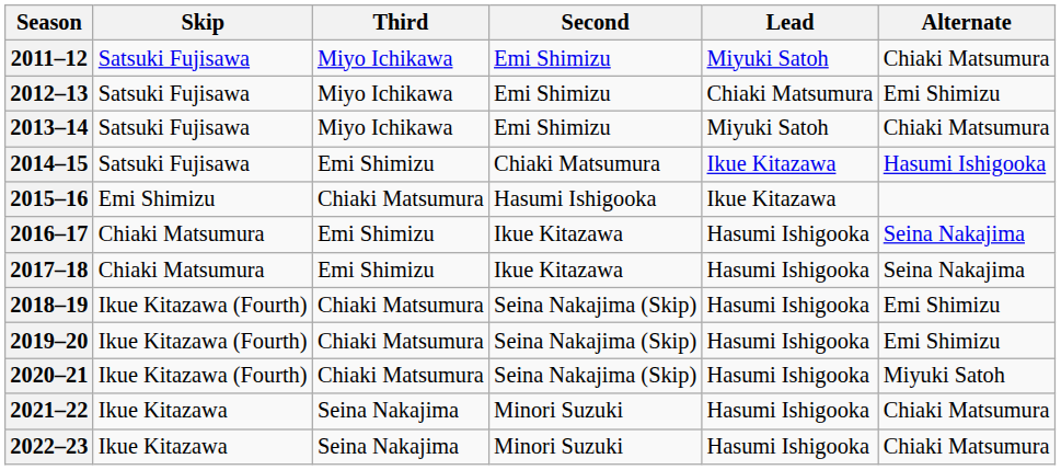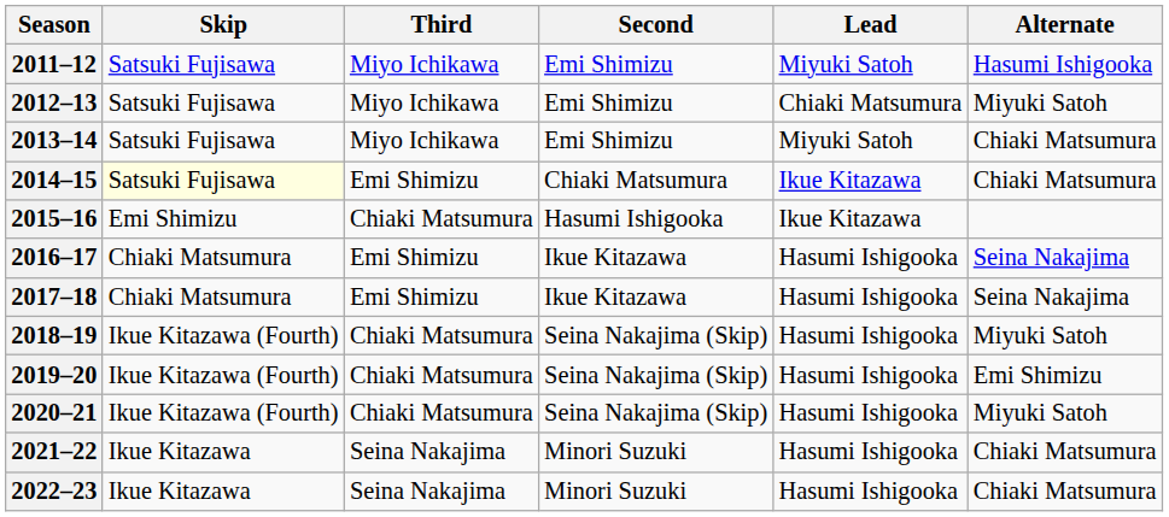 <table class="wikitable">
 <tr>
 <th scope="col">Season</th>
 <th scope="col">Skip</th>
 <th scope="col">Third</th>
 <th scope="col">Second</th>
 <th scope="col">Lead</th>
 <th scope="col">Alternate</th>
 </tr>
 <tr>
 <th scope="row">2011–12</th>
 <td><a href='#'>Satsuki Fujisawa</a></td>
 <td><a href='#'>Miyo Ichikawa</a></td>
 <td><a href='#'>Emi Shimizu</a></td>
 <td><a href='#'>Miyuki Satoh</a></td>
-<td>Chiaki Matsumura</td>
+<td><a href='#'>Hasumi Ishigooka</a></td>
 </tr>
 <tr>
 <th scope="row">2012–13</th>
 <td>Satsuki Fujisawa</td>
 <td>Miyo Ichikawa</td>
 <td>Emi Shimizu</td>
 <td>Chiaki Matsumura</td>
-<td>Emi Shimizu</td>
+<td>Miyuki Satoh</td>
 </tr>
 <tr>
 <th scope="row">2013–14</th>
 <td>Satsuki Fujisawa</td>
 <td>Miyo Ichikawa</td>
 <td>Emi Shimizu</td>
 <td>Miyuki Satoh</td>
 <td>Chiaki Matsumura</td>
 </tr>
 <tr>
 <th scope="row">2014–15</th>
-<td>Satsuki Fujisawa</td>
+<td style="background: lightyellow;">Satsuki Fujisawa</td>
 <td>Emi Shimizu</td>
 <td>Chiaki Matsumura</td>
 <td><a href='#'>Ikue Kitazawa</a></td>
-<td><a href='#'>Hasumi Ishigooka</a></td>
+<td>Chiaki Matsumura</td>
 </tr>
 <tr>
 <th scope="row">2015–16</th>
 <td>Emi Shimizu</td>
 <td>Chiaki Matsumura</td>
 <td>Hasumi Ishigooka</td>
 <td>Ikue Kitazawa</td>
 <td></td>
 </tr>
 <tr>
 <th scope="row">2016–17</th>
 <td>Chiaki Matsumura</td>
 <td>Emi Shimizu</td>
 <td>Ikue Kitazawa</td>
 <td>Hasumi Ishigooka</td>
 <td><a href='#'>Seina Nakajima</a></td>
 </tr>
 <tr>
 <th scope="row">2017–18</th>
 <td>Chiaki Matsumura</td>
 <td>Emi Shimizu</td>
 <td>Ikue Kitazawa</td>
 <td>Hasumi Ishigooka</td>
 <td>Seina Nakajima</td>
 </tr>
 <tr>
 <th scope="row">2018–19</th>
 <td>Ikue Kitazawa (Fourth)</td>
 <td>Chiaki Matsumura</td>
 <td>Seina Nakajima (Skip)</td>
 <td>Hasumi Ishigooka</td>
-<td>Emi Shimizu</td>
+<td>Miyuki Satoh</td>
 </tr>
 <tr>
 <th scope="row">2019–20</th>
 <td>Ikue Kitazawa (Fourth)</td>
 <td>Chiaki Matsumura</td>
 <td>Seina Nakajima (Skip)</td>
 <td>Hasumi Ishigooka</td>
 <td>Emi Shimizu</td>
 </tr>
 <tr>
 <th scope="row">2020–21</th>
 <td>Ikue Kitazawa (Fourth)</td>
 <td>Chiaki Matsumura</td>
 <td>Seina Nakajima (Skip)</td>
 <td>Hasumi Ishigooka</td>
 <td>Miyuki Satoh</td>
 </tr>
 <tr>
 <th scope="row">2021–22</th>
 <td>Ikue Kitazawa</td>
 <td>Seina Nakajima</td>
 <td>Minori Suzuki</td>
 <td>Hasumi Ishigooka</td>
 <td>Chiaki Matsumura</td>
 </tr>
 <tr>
 <th scope="row">2022–23</th>
 <td>Ikue Kitazawa</td>
 <td>Seina Nakajima</td>
 <td>Minori Suzuki</td>
 <td>Hasumi Ishigooka</td>
 <td>Chiaki Matsumura</td>
 </tr>
 </table>
